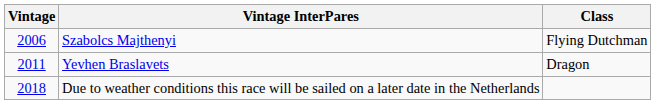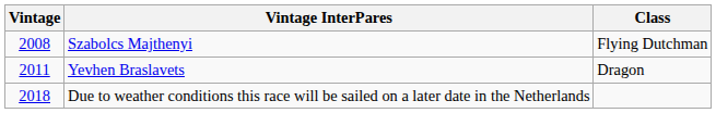 <table class="wikitable" style="text-align:right; font-size:90%">
 <tr>
 <th>Vintage</th>
 <th>Vintage InterPares</th>
 <th>Class</th>
 </tr>
 <tr>
-<td align=center><a href='#'>2006</a></td>
+<td align=center><a href='#'>2008</a></td>
 <td align=left> <a href='#'>Szabolcs Majthenyi</a></td>
 <td align=left>Flying Dutchman</td>
 </tr>
 <tr>
 <td align=center><a href='#'>2011</a></td>
 <td align=left> <a href='#'>Yevhen Braslavets</a></td>
 <td align=left>Dragon</td>
 </tr>
 <tr>
 <td align=center><a href='#'>2018</a></td>
 <td align=left>Due to weather conditions this race will be sailed on a later date in the Netherlands</td>
 <td></td>
 </tr>
 </table>
